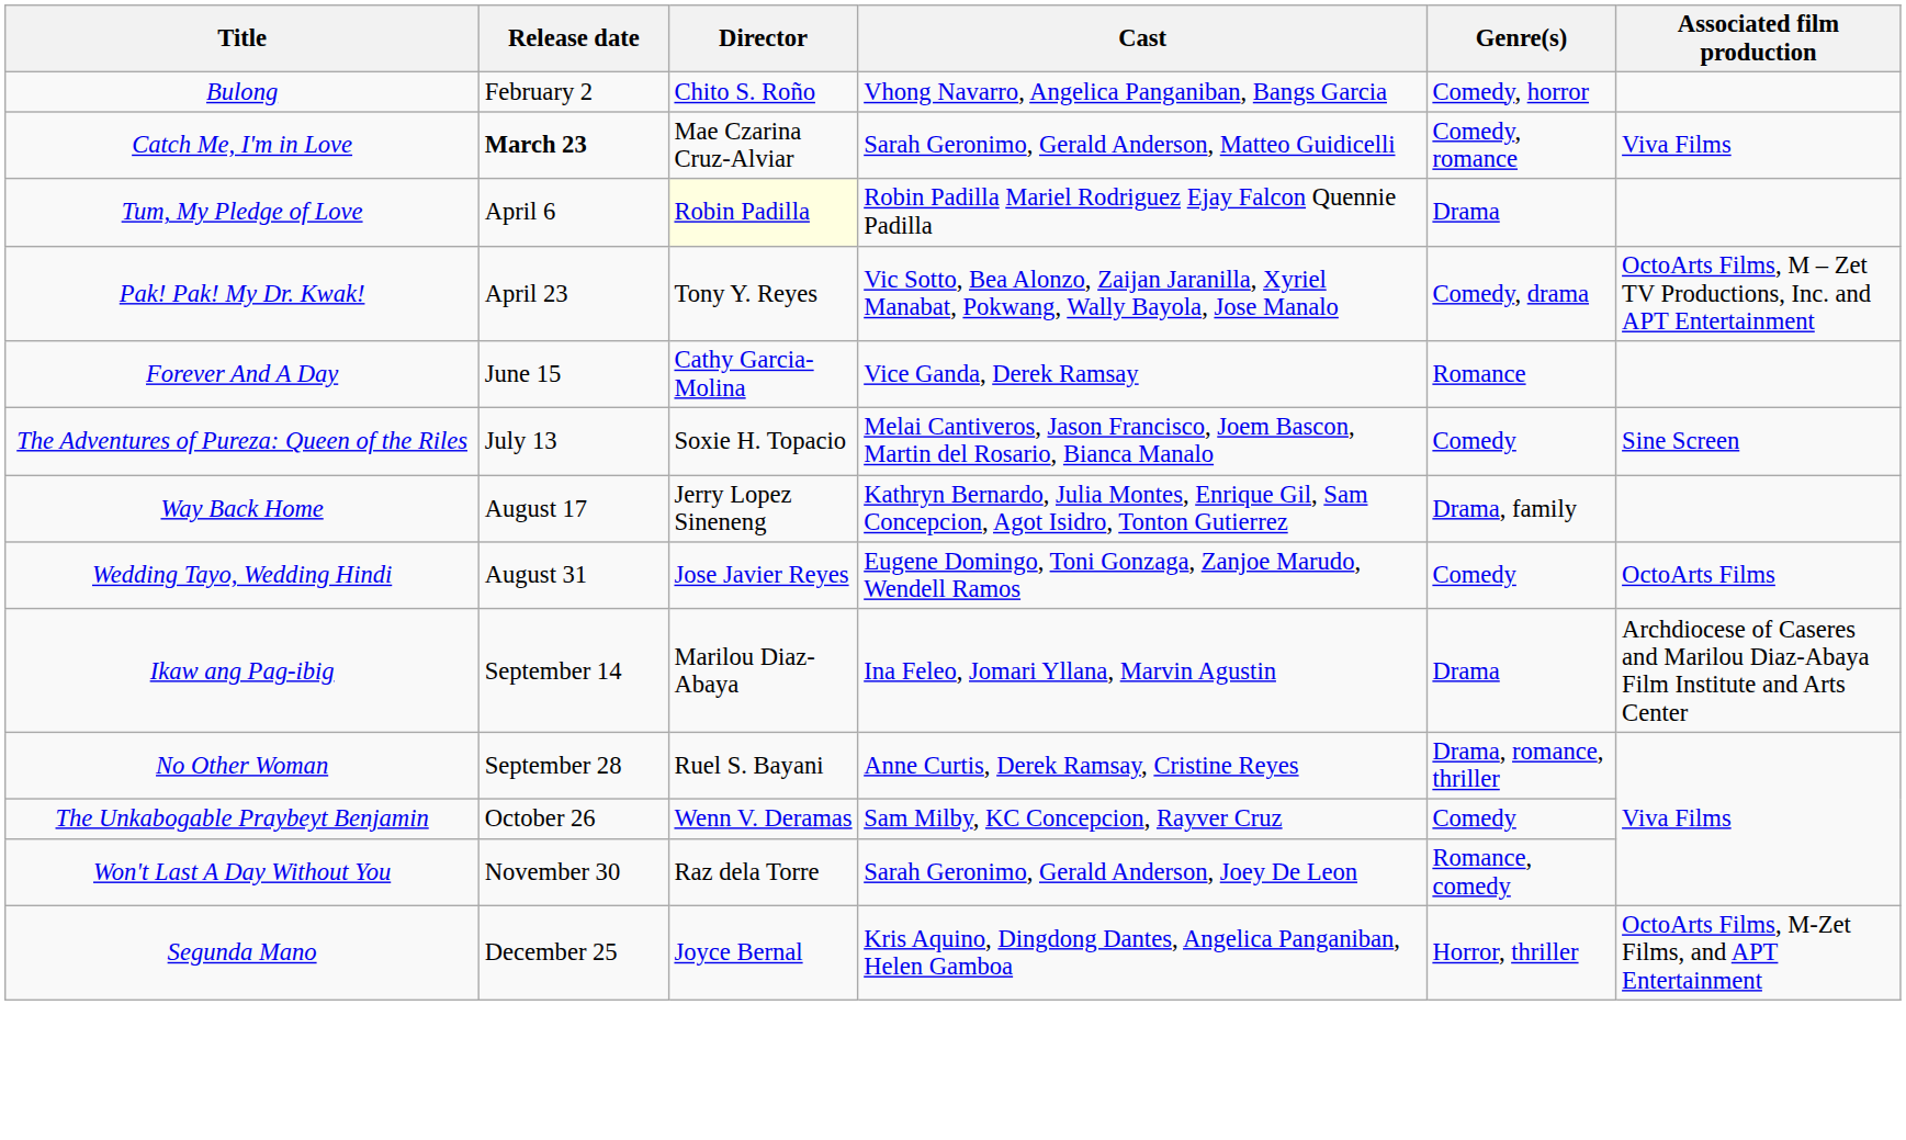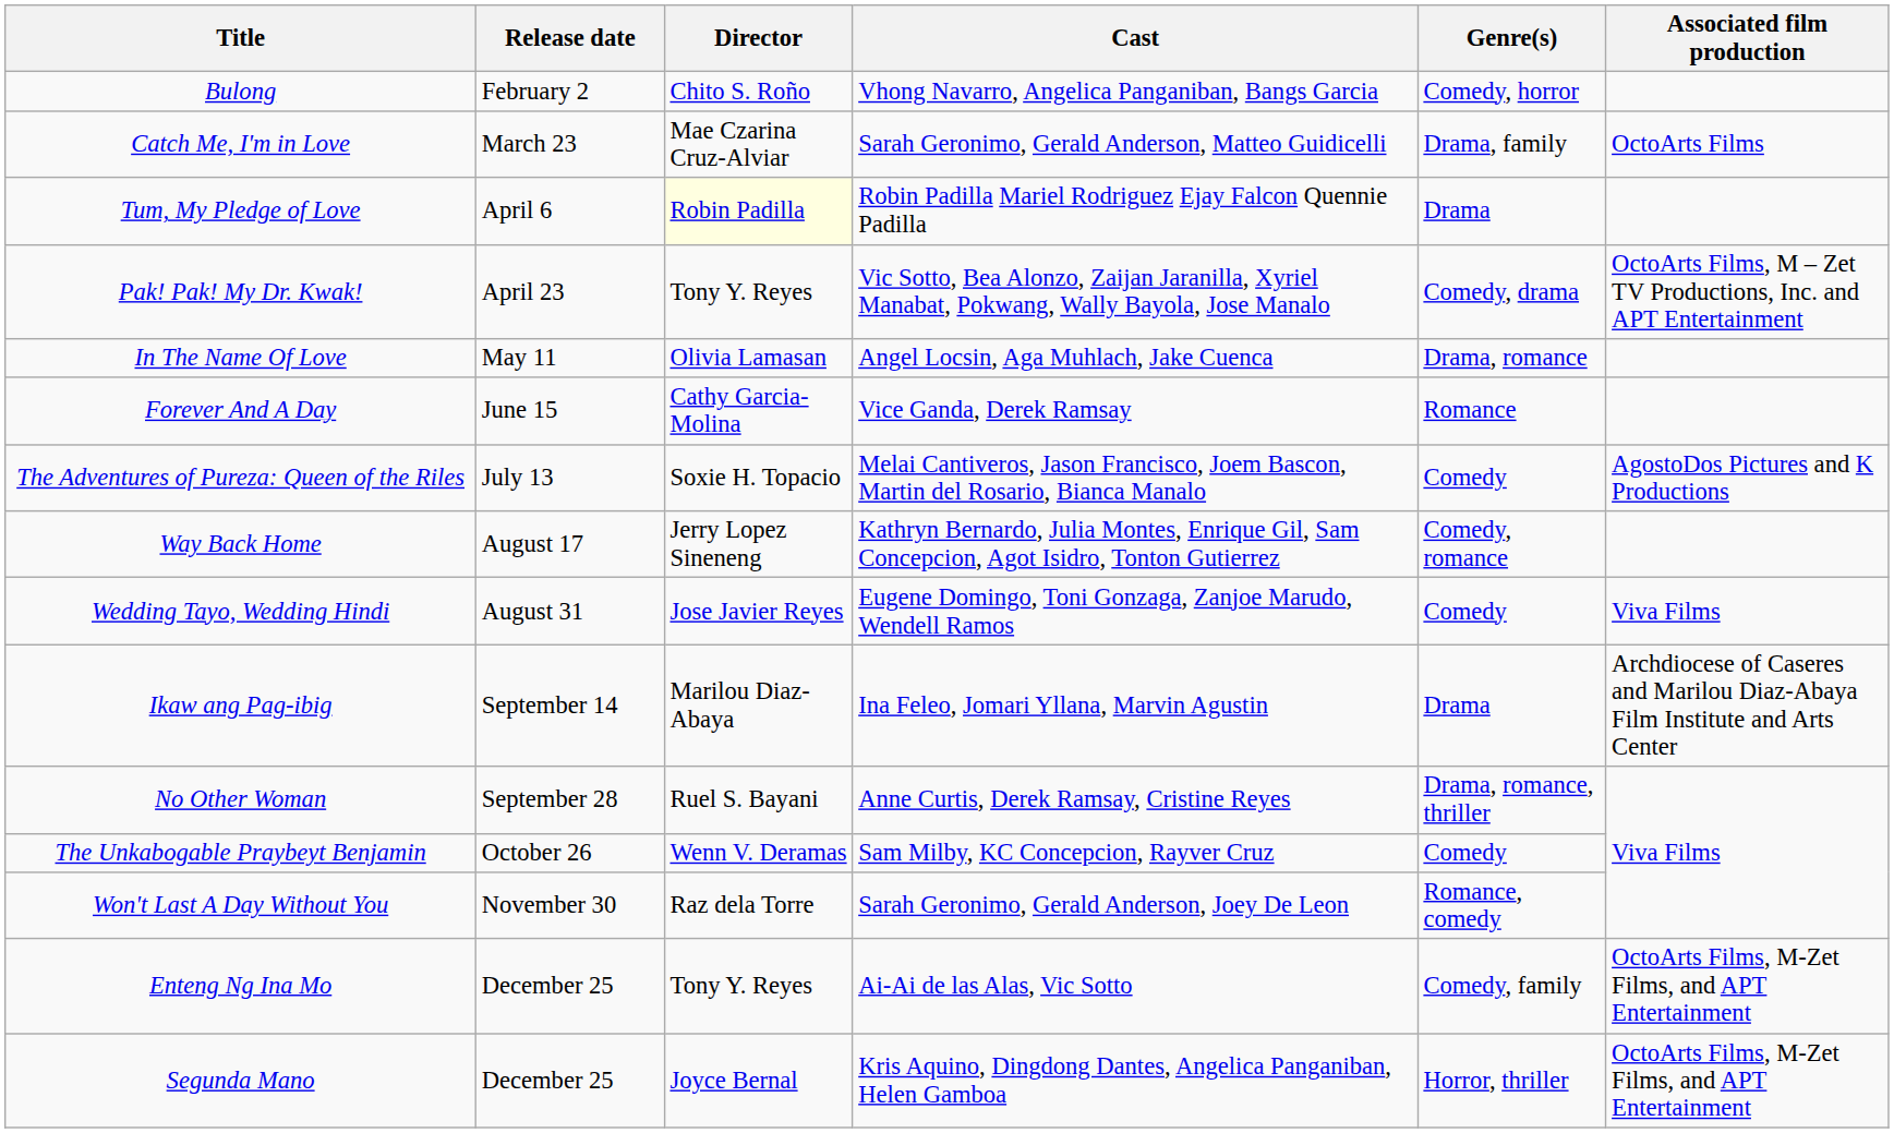 <table class="wikitable" style="width:97%">
 <tr>
 <th style="width:25%;">Title</th>
 <th style="width:10%;">Release date</th>
 <th style="width:10%;">Director</th>
 <th style="width:30%;">Cast</th>
 <th style="width:10%;">Genre(s)</th>
 <th style="width:15%;">Associated film production</th>
 </tr>
 <tr>
 <td style="text-align:center;"><em><a href='#'>Bulong</a></em></td>
 <td>February 2</td>
 <td><a href='#'>Chito S. Roño</a></td>
 <td><a href='#'>Vhong Navarro</a>, <a href='#'>Angelica Panganiban</a>, <a href='#'>Bangs Garcia</a></td>
 <td><a href='#'>Comedy</a>, <a href='#'>horror</a></td>
 <td></td>
 </tr>
 <tr>
 <td style="text-align:center;"><em><a href='#'>Catch Me, I'm in Love</a></em></td>
-<td><strong>March 23</strong></td>
+<td>March 23</td>
 <td>Mae Czarina Cruz-Alviar</td>
 <td><a href='#'>Sarah Geronimo</a>, <a href='#'>Gerald Anderson</a>, <a href='#'>Matteo Guidicelli</a></td>
-<td><a href='#'>Comedy</a>, <a href='#'>romance</a></td>
-<td><a href='#'>Viva Films</a></td>
+<td><a href='#'>Drama</a>, family</td>
+<td><a href='#'>OctoArts Films</a></td>
 </tr>
 <tr>
 <td style="text-align: center;"><em><a href='#'>Tum, My Pledge of Love</a></em></td>
 <td>April 6</td>
 <td style="background: lightyellow;"><a href='#'>Robin Padilla</a></td>
 <td><a href='#'>Robin Padilla</a> <a href='#'>Mariel Rodriguez</a> <a href='#'>Ejay Falcon</a> Quennie Padilla</td>
 <td><a href='#'>Drama</a></td>
 <td></td>
 </tr>
 <tr>
 <td style="text-align:center;"><em><a href='#'>Pak! Pak! My Dr. Kwak!</a></em></td>
 <td>April 23</td>
 <td>Tony Y. Reyes</td>
 <td><a href='#'>Vic Sotto</a>, <a href='#'>Bea Alonzo</a>, <a href='#'>Zaijan Jaranilla</a>, <a href='#'>Xyriel Manabat</a>, <a href='#'>Pokwang</a>, <a href='#'>Wally Bayola</a>, <a href='#'>Jose Manalo</a></td>
 <td><a href='#'>Comedy</a>, <a href='#'>drama</a></td>
 <td><a href='#'>OctoArts Films</a>, M – Zet TV Productions, Inc. and <a href='#'>APT Entertainment</a></td>
 </tr>
 <tr>
+<td style="text-align:center;"><em><a href='#'>In The Name Of Love</a></em></td>
+<td>May 11</td>
+<td><a href='#'>Olivia Lamasan</a></td>
+<td><a href='#'>Angel Locsin</a>, <a href='#'>Aga Muhlach</a>, <a href='#'>Jake Cuenca</a></td>
+<td><a href='#'>Drama</a>, <a href='#'>romance</a></td>
+<td></td>
+</tr>
+<tr>
 <td style="text-align:center;"><em><a href='#'>Forever And A Day</a></em></td>
 <td>June 15</td>
 <td><a href='#'>Cathy Garcia-Molina</a></td>
 <td><a href='#'>Vice Ganda</a>, <a href='#'>Derek Ramsay</a></td>
 <td><a href='#'>Romance</a></td>
 <td></td>
 </tr>
 <tr>
 <td style="text-align:center;"><em><a href='#'>The Adventures of Pureza: Queen of the Riles</a></em></td>
 <td>July 13</td>
 <td>Soxie H. Topacio</td>
 <td><a href='#'>Melai Cantiveros</a>, <a href='#'>Jason Francisco</a>, <a href='#'>Joem Bascon</a>, <a href='#'>Martin del Rosario</a>, <a href='#'>Bianca Manalo</a></td>
 <td><a href='#'>Comedy</a></td>
-<td><a href='#'>Sine Screen</a></td>
+<td><a href='#'>AgostoDos Pictures</a> and <a href='#'>K Productions</a></td>
 </tr>
 <tr>
 <td style="text-align:center;"><em><a href='#'>Way Back Home</a></em></td>
 <td>August 17</td>
 <td>Jerry Lopez Sineneng</td>
 <td><a href='#'>Kathryn Bernardo</a>, <a href='#'>Julia Montes</a>, <a href='#'>Enrique Gil</a>, <a href='#'>Sam Concepcion</a>, <a href='#'>Agot Isidro</a>, <a href='#'>Tonton Gutierrez</a></td>
-<td><a href='#'>Drama</a>, family</td>
+<td><a href='#'>Comedy</a>, <a href='#'>romance</a></td>
 <td></td>
 </tr>
 <tr>
 <td style="text-align:center;"><em><a href='#'>Wedding Tayo, Wedding Hindi</a></em></td>
 <td>August 31</td>
 <td><a href='#'>Jose Javier Reyes</a></td>
 <td><a href='#'>Eugene Domingo</a>, <a href='#'>Toni Gonzaga</a>, <a href='#'>Zanjoe Marudo</a>, <a href='#'>Wendell Ramos</a></td>
 <td><a href='#'>Comedy</a></td>
-<td><a href='#'>OctoArts Films</a></td>
+<td><a href='#'>Viva Films</a></td>
 </tr>
 <tr>
 <td style="text-align:center;"><em><a href='#'>Ikaw ang Pag-ibig</a></em></td>
 <td>September 14</td>
 <td>Marilou Diaz-Abaya</td>
 <td><a href='#'>Ina Feleo</a>, <a href='#'>Jomari Yllana</a>, <a href='#'>Marvin Agustin</a></td>
 <td><a href='#'>Drama</a></td>
 <td>Archdiocese of Caseres and Marilou Diaz-Abaya Film Institute and Arts Center</td>
 </tr>
 <tr>
 <td style="text-align:center;"><em><a href='#'>No Other Woman</a></em></td>
 <td>September 28</td>
 <td>Ruel S. Bayani</td>
 <td><a href='#'>Anne Curtis</a>, <a href='#'>Derek Ramsay</a>, <a href='#'>Cristine Reyes</a></td>
 <td><a href='#'>Drama</a>, <a href='#'>romance</a>, <a href='#'>thriller</a></td>
 <td rowspan="3"><a href='#'>Viva Films</a></td>
 </tr>
 <tr>
 <td style="text-align:center;"><em><a href='#'>The Unkabogable Praybeyt Benjamin</a></em></td>
 <td>October 26</td>
 <td><a href='#'>Wenn V. Deramas</a></td>
 <td><a href='#'>Sam Milby</a>, <a href='#'>KC Concepcion</a>, <a href='#'>Rayver Cruz</a></td>
 <td><a href='#'>Comedy</a></td>
 </tr>
 <tr>
 <td style="text-align:center;"><em><a href='#'>Won't Last A Day Without You</a></em></td>
 <td>November 30</td>
 <td>Raz dela Torre</td>
 <td><a href='#'>Sarah Geronimo</a>, <a href='#'>Gerald Anderson</a>, <a href='#'>Joey De Leon</a></td>
 <td><a href='#'>Romance</a>, <a href='#'>comedy</a></td>
 </tr>
 <tr>
+<td style="text-align:center;"><em><a href='#'>Enteng Ng Ina Mo</a></em></td>
+<td>December 25</td>
+<td>Tony Y. Reyes</td>
+<td><a href='#'>Ai-Ai de las Alas</a>, <a href='#'>Vic Sotto</a></td>
+<td><a href='#'>Comedy</a>, family</td>
+<td><a href='#'>OctoArts Films</a>, M-Zet Films, and <a href='#'>APT Entertainment</a></td>
+</tr>
+<tr>
 <td style="text-align:center;"><em><a href='#'>Segunda Mano</a></em></td>
 <td>December 25</td>
 <td><a href='#'>Joyce Bernal</a></td>
 <td><a href='#'>Kris Aquino</a>, <a href='#'>Dingdong Dantes</a>, <a href='#'>Angelica Panganiban</a>, <a href='#'>Helen Gamboa</a></td>
 <td><a href='#'>Horror</a>, <a href='#'>thriller</a></td>
 <td><a href='#'>OctoArts Films</a>, M-Zet Films, and <a href='#'>APT Entertainment</a></td>
 </tr>
 </table>
